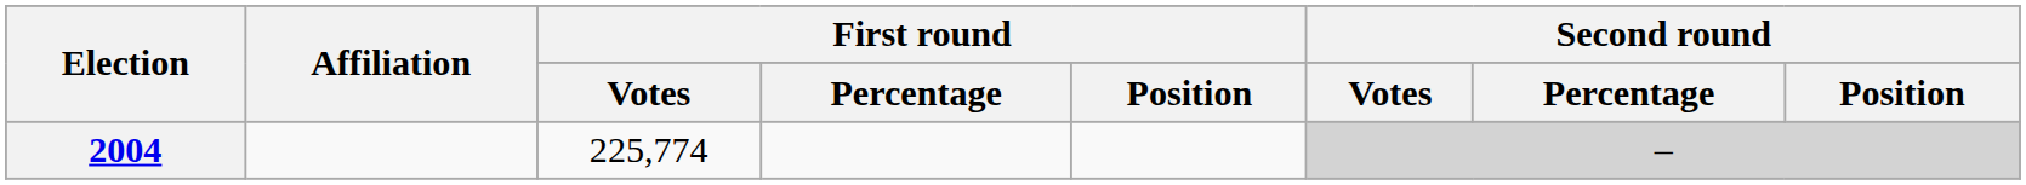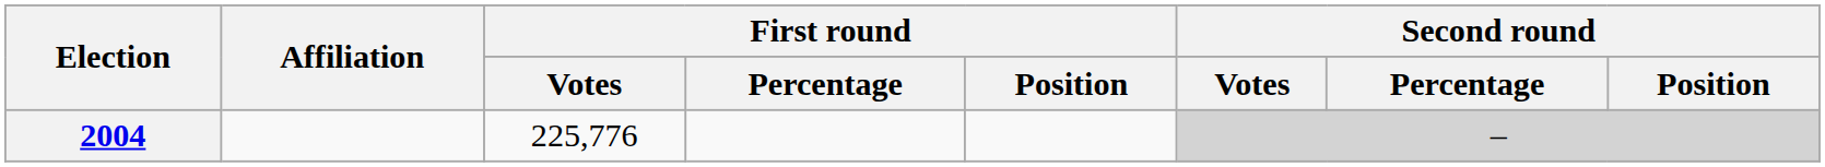 <table class=wikitable width=100%>
 <tr>
 <th rowspan=2>Election</th>
 <th rowspan=2>Affiliation</th>
 <th colspan=3>First round</th>
 <th colspan=3>Second round</th>
 </tr>
 <tr>
 <th>Votes</th>
 <th>Percentage</th>
 <th>Position</th>
 <th>Votes</th>
 <th>Percentage</th>
 <th>Position</th>
 </tr>
 <tr align=center>
 <th><a href='#'>2004</a></th>
 <td></td>
-<td>225,774</td>
+<td>225,776</td>
 <td></td>
 <td></td>
 <td bgcolor=lightgrey colspan=3>–</td>
 </tr>
 </table>
